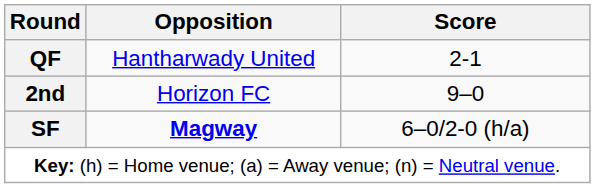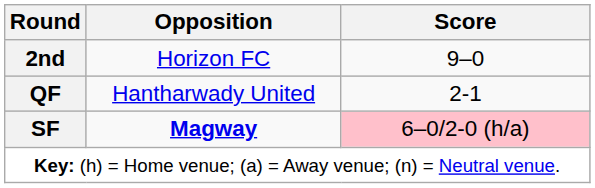 <table class="wikitable plainrowheaders" style="text-align:center;margin:0">
 <tr>
 <th scope="col" style="width:25px">Round</th>
 <th scope="col" style="width:175px">Opposition</th>
 <th scope="col" style="width:170px">Score</th>
 </tr>
 <tr>
+<th scope=row style="text-align:center">2nd</th>
+<td><a href='#'>Horizon FC</a></td>
+<td>9–0</td>
+</tr>
+<tr>
 <th scope=row style="text-align:center">QF</th>
 <td><a href='#'>Hantharwady United</a></td>
 <td>2-1</td>
 </tr>
 <tr>
-<th scope=row style="text-align:center">2nd</th>
-<td><a href='#'>Horizon FC</a></td>
-<td>9–0</td>
-</tr>
-<tr>
 <th scope=row style="text-align:center">SF</th>
 <td><strong><a href='#'>Magway</a></strong></td>
-<td>6–0/2-0 (h/a)</td>
+<td style="background: pink;">6–0/2-0 (h/a)</td>
 </tr>
 <tr>
 <td colspan="3" style="background-color:white"><small><strong>Key:</strong> (h) = Home venue; (a) = Away venue; (n) = <a href='#'>Neutral venue</a>.</small></td>
 </tr>
 </table>
